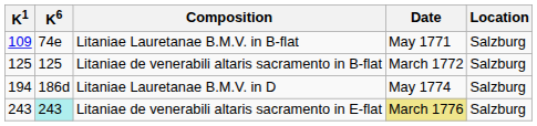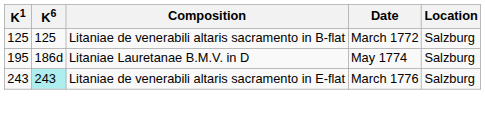 <table class="wikitable sortable">
 <tr>
 <th>K<sup>1</sup></th>
 <th>K<sup>6</sup></th>
 <th>Composition</th>
 <th>Date</th>
 <th>Location</th>
 </tr>
 <tr>
-<td><a href='#'>109</a></td>
-<td>74e</td>
-<td>Litaniae Lauretanae B.M.V. in B-flat</td>
-<td>May 1771</td>
-<td>Salzburg</td>
-</tr>
-<tr>
 <td>125</td>
 <td>125</td>
 <td>Litaniae de venerabili altaris sacramento in B-flat</td>
 <td>March 1772</td>
 <td>Salzburg</td>
 </tr>
 <tr>
-<td>194</td>
+<td>195</td>
 <td>186d</td>
 <td>Litaniae Lauretanae B.M.V. in D</td>
 <td>May 1774</td>
 <td>Salzburg</td>
 </tr>
 <tr>
 <td>243</td>
 <td style="background: paleturquoise;">243</td>
 <td>Litaniae de venerabili altaris sacramento in E-flat</td>
-<td style="background: khaki;">March 1776</td>
+<td>March 1776</td>
 <td>Salzburg</td>
 </tr>
 </table>
